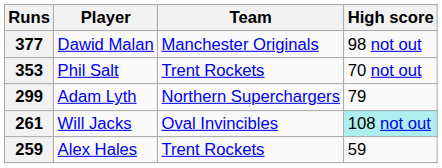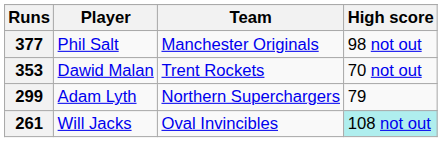 <table class="wikitable" style="max-width:30em;">
 <tr>
 </tr>
 <tr>
 <th>Runs</th>
 <th>Player</th>
 <th>Team</th>
 <th>High score</th>
 </tr>
 <tr>
 <th>377</th>
-<td><a href='#'>Dawid Malan</a></td>
+<td><a href='#'>Phil Salt</a></td>
 <td><a href='#'>Manchester Originals</a></td>
 <td>98 <a href='#'>not out</a></td>
 </tr>
 <tr>
 <th>353</th>
-<td><a href='#'>Phil Salt</a></td>
+<td><a href='#'>Dawid Malan</a></td>
 <td><a href='#'>Trent Rockets</a></td>
 <td>70 <a href='#'>not out</a></td>
 </tr>
 <tr>
 <th>299</th>
 <td><a href='#'>Adam Lyth</a></td>
 <td><a href='#'>Northern Superchargers</a></td>
 <td>79</td>
 </tr>
 <tr>
 <th>261</th>
 <td><a href='#'>Will Jacks</a></td>
 <td><a href='#'>Oval Invincibles</a></td>
 <td style="background: paleturquoise;">108 <a href='#'>not out</a></td>
 </tr>
-<tr>
-<th>259</th>
-<td><a href='#'>Alex Hales</a></td>
-<td><a href='#'>Trent Rockets</a></td>
-<td>59</td>
-</tr>
 </table>
